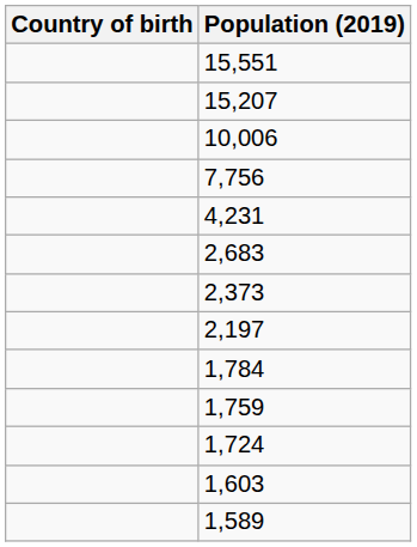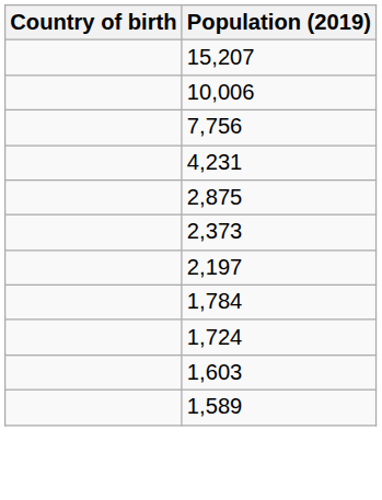 <table class="wikitable floatright">
 <tr>
 <th>Country of birth</th>
 <th>Population (2019)</th>
-</tr>
-<tr>
-<td></td>
-<td>15,551</td>
 </tr>
 <tr>
 <td></td>
 <td>15,207</td>
 </tr>
 <tr>
 <td></td>
 <td>10,006</td>
 </tr>
 <tr>
 <td></td>
 <td>7,756</td>
 </tr>
 <tr>
 <td></td>
 <td>4,231</td>
 </tr>
 <tr>
 <td></td>
-<td>2,683</td>
+<td>2,875</td>
 </tr>
 <tr>
 <td></td>
 <td>2,373</td>
 </tr>
 <tr>
 <td></td>
 <td>2,197</td>
 </tr>
 <tr>
 <td></td>
 <td>1,784</td>
 </tr>
 <tr>
 <td></td>
-<td>1,759</td>
-</tr>
-<tr>
-<td></td>
 <td>1,724</td>
 </tr>
 <tr>
 <td></td>
 <td>1,603</td>
 </tr>
 <tr>
 <td></td>
 <td>1,589</td>
 </tr>
 </table>
